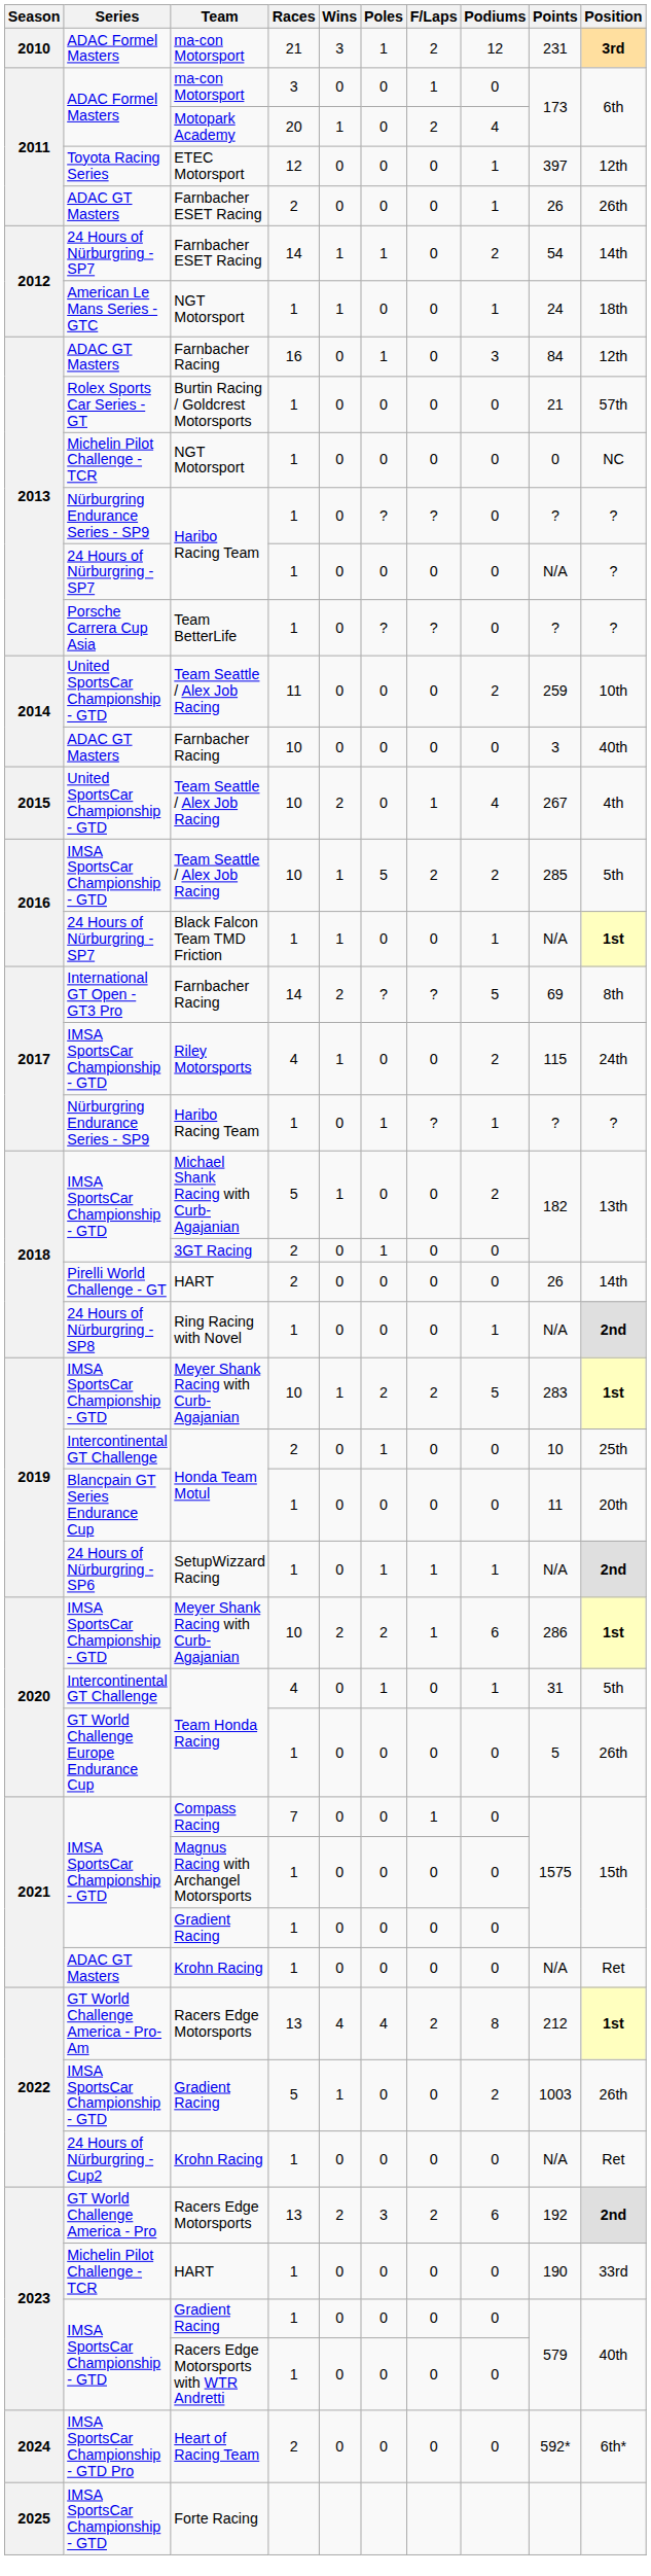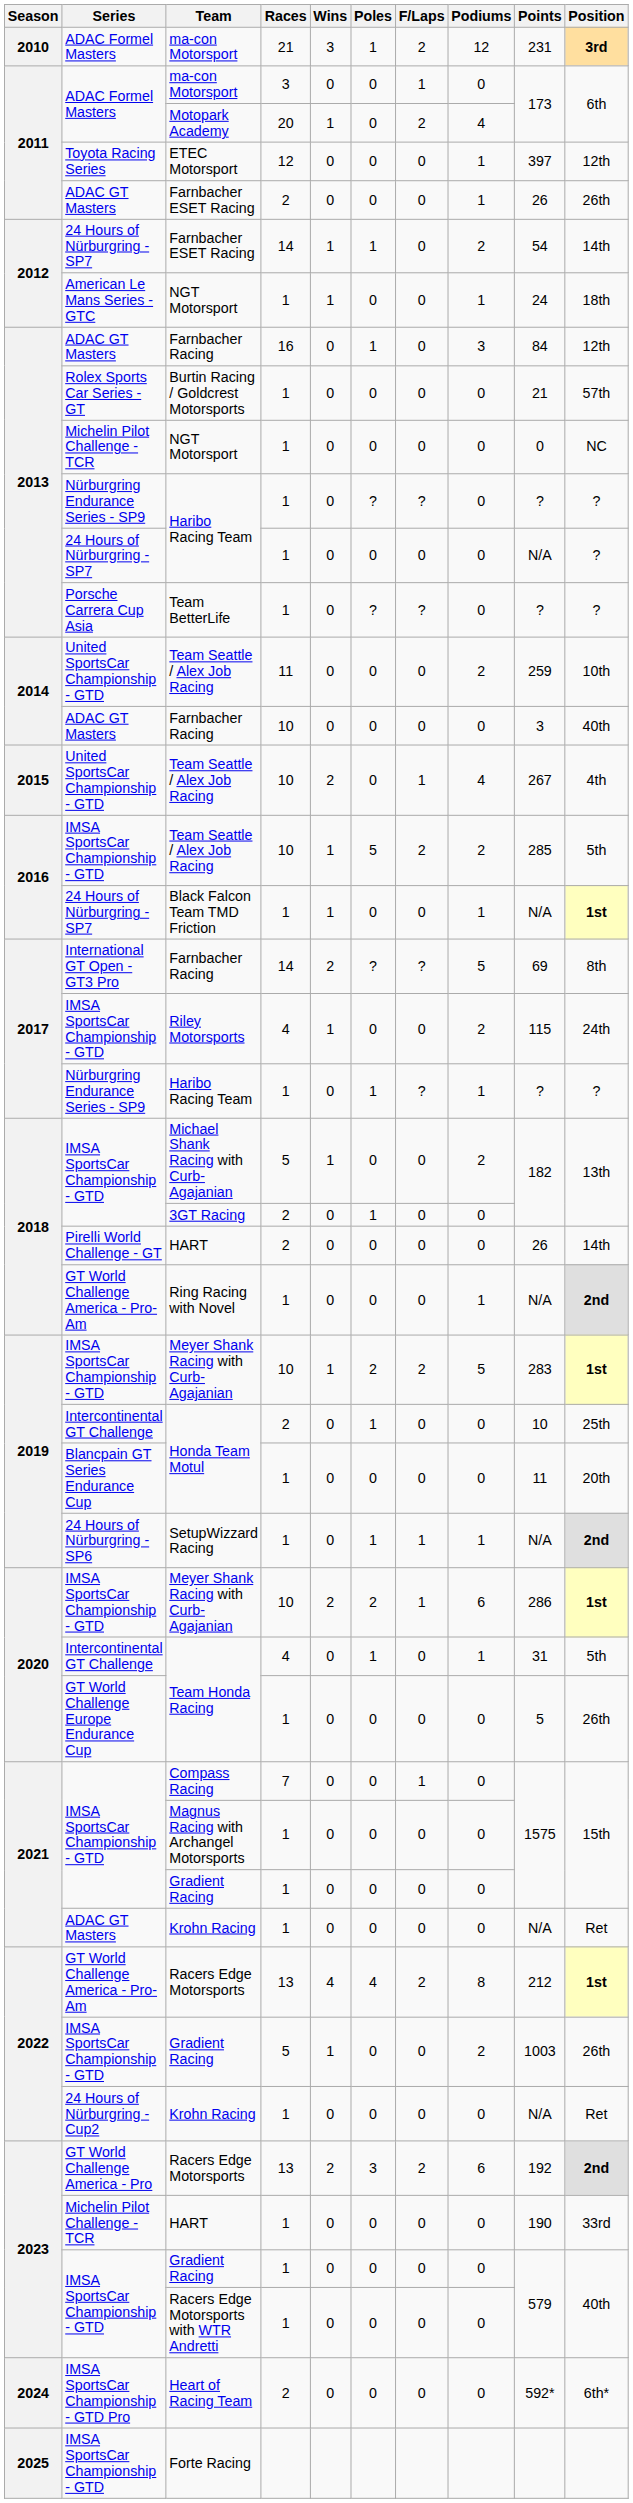 <table class="wikitable" style="font-size: 90%; text-align:center">
 <tr>
 <th>Season</th>
 <th>Series</th>
 <th>Team</th>
 <th>Races</th>
 <th>Wins</th>
 <th>Poles</th>
 <th>F/Laps</th>
 <th>Podiums</th>
 <th>Points</th>
 <th>Position</th>
 </tr>
 <tr>
 <th>2010</th>
 <td align=left><a href='#'>ADAC Formel Masters</a></td>
 <td align=left><a href='#'>ma-con Motorsport</a></td>
 <td>21</td>
 <td>3</td>
 <td>1</td>
 <td>2</td>
 <td>12</td>
 <td>231</td>
 <td style="background:#FFDF9F;"><strong>3rd</strong></td>
 </tr>
 <tr>
 <th rowspan=4>2011</th>
 <td rowspan=2 align=left><a href='#'>ADAC Formel Masters</a></td>
 <td align=left><a href='#'>ma-con Motorsport</a></td>
 <td>3</td>
 <td>0</td>
 <td>0</td>
 <td>1</td>
 <td>0</td>
 <td rowspan=2>173</td>
 <td rowspan=2>6th</td>
 </tr>
 <tr>
 <td align=left><a href='#'>Motopark Academy</a></td>
 <td>20</td>
 <td>1</td>
 <td>0</td>
 <td>2</td>
 <td>4</td>
 </tr>
 <tr>
 <td align=left><a href='#'>Toyota Racing Series</a></td>
 <td align=left>ETEC Motorsport</td>
 <td>12</td>
 <td>0</td>
 <td>0</td>
 <td>0</td>
 <td>1</td>
 <td>397</td>
 <td>12th</td>
 </tr>
 <tr>
 <td align=left><a href='#'>ADAC GT Masters</a></td>
 <td align=left>Farnbacher ESET Racing</td>
 <td>2</td>
 <td>0</td>
 <td>0</td>
 <td>0</td>
 <td>1</td>
 <td>26</td>
 <td>26th</td>
 </tr>
 <tr>
 <th rowspan=2>2012</th>
 <td align=left><a href='#'>24 Hours of Nürburgring - SP7</a></td>
 <td align=left>Farnbacher ESET Racing</td>
 <td>14</td>
 <td>1</td>
 <td>1</td>
 <td>0</td>
 <td>2</td>
 <td>54</td>
 <td>14th</td>
 </tr>
 <tr>
 <td align=left><a href='#'>American Le Mans Series - GTC</a></td>
 <td align=left>NGT Motorsport</td>
 <td>1</td>
 <td>1</td>
 <td>0</td>
 <td>0</td>
 <td>1</td>
 <td>24</td>
 <td>18th</td>
 </tr>
 <tr>
 <th rowspan=6>2013</th>
 <td align=left><a href='#'>ADAC GT Masters</a></td>
 <td align=left>Farnbacher Racing</td>
 <td>16</td>
 <td>0</td>
 <td>1</td>
 <td>0</td>
 <td>3</td>
 <td>84</td>
 <td>12th</td>
 </tr>
 <tr>
 <td align=left><a href='#'>Rolex Sports Car Series - GT</a></td>
 <td align=left>Burtin Racing / Goldcrest Motorsports</td>
 <td>1</td>
 <td>0</td>
 <td>0</td>
 <td>0</td>
 <td>0</td>
 <td>21</td>
 <td>57th</td>
 </tr>
 <tr>
 <td align=left><a href='#'>Michelin Pilot Challenge - TCR</a></td>
 <td align=left>NGT Motorsport</td>
 <td>1</td>
 <td>0</td>
 <td>0</td>
 <td>0</td>
 <td>0</td>
 <td>0</td>
 <td>NC</td>
 </tr>
 <tr>
 <td align=left><a href='#'>Nürburgring Endurance Series - SP9</a></td>
 <td rowspan=2 align=left><a href='#'>Haribo</a> Racing Team</td>
 <td>1</td>
 <td>0</td>
 <td>?</td>
 <td>?</td>
 <td>0</td>
 <td>?</td>
 <td>?</td>
 </tr>
 <tr>
 <td align=left><a href='#'>24 Hours of Nürburgring - SP7</a></td>
 <td>1</td>
 <td>0</td>
 <td>0</td>
 <td>0</td>
 <td>0</td>
 <td>N/A</td>
 <td>?</td>
 </tr>
 <tr>
 <td align=left><a href='#'>Porsche Carrera Cup Asia</a></td>
 <td align=left>Team BetterLife</td>
 <td>1</td>
 <td>0</td>
 <td>?</td>
 <td>?</td>
 <td>0</td>
 <td>?</td>
 <td>?</td>
 </tr>
 <tr>
 <th rowspan=2>2014</th>
 <td align=left><a href='#'>United SportsCar Championship - GTD</a></td>
 <td align=left><a href='#'>Team Seattle</a> / <a href='#'>Alex Job Racing</a></td>
 <td>11</td>
 <td>0</td>
 <td>0</td>
 <td>0</td>
 <td>2</td>
 <td>259</td>
 <td>10th</td>
 </tr>
 <tr>
 <td align=left><a href='#'>ADAC GT Masters</a></td>
 <td align=left>Farnbacher Racing</td>
 <td>10</td>
 <td>0</td>
 <td>0</td>
 <td>0</td>
 <td>0</td>
 <td>3</td>
 <td>40th</td>
 </tr>
 <tr>
 <th>2015</th>
 <td align=left><a href='#'>United SportsCar Championship - GTD</a></td>
 <td align=left><a href='#'>Team Seattle</a> / <a href='#'>Alex Job Racing</a></td>
 <td>10</td>
 <td>2</td>
 <td>0</td>
 <td>1</td>
 <td>4</td>
 <td>267</td>
 <td>4th</td>
 </tr>
 <tr>
 <th rowspan=2>2016</th>
 <td align=left><a href='#'>IMSA SportsCar Championship - GTD</a></td>
 <td align=left><a href='#'>Team Seattle</a> / <a href='#'>Alex Job Racing</a></td>
 <td>10</td>
 <td>1</td>
 <td>5</td>
 <td>2</td>
 <td>2</td>
 <td>285</td>
 <td>5th</td>
 </tr>
 <tr>
 <td align=left><a href='#'>24 Hours of Nürburgring - SP7</a></td>
 <td align=left>Black Falcon Team TMD Friction</td>
 <td>1</td>
 <td>1</td>
 <td>0</td>
 <td>0</td>
 <td>1</td>
 <td>N/A</td>
 <td style="background:#FFFFBF;"><strong>1st</strong></td>
 </tr>
 <tr>
 <th rowspan=3>2017</th>
 <td align=left><a href='#'>International GT Open - GT3 Pro</a></td>
 <td align=left>Farnbacher Racing</td>
 <td>14</td>
 <td>2</td>
 <td>?</td>
 <td>?</td>
 <td>5</td>
 <td>69</td>
 <td>8th</td>
 </tr>
 <tr>
 <td align=left><a href='#'>IMSA SportsCar Championship - GTD</a></td>
 <td align=left><a href='#'>Riley Motorsports</a></td>
 <td>4</td>
 <td>1</td>
 <td>0</td>
 <td>0</td>
 <td>2</td>
 <td>115</td>
 <td>24th</td>
 </tr>
 <tr>
 <td align=left><a href='#'>Nürburgring Endurance Series - SP9</a></td>
 <td align=left><a href='#'>Haribo</a> Racing Team</td>
 <td>1</td>
 <td>0</td>
 <td>1</td>
 <td>?</td>
 <td>1</td>
 <td>?</td>
 <td>?</td>
 </tr>
 <tr>
 <th rowspan=4>2018</th>
 <td rowspan=2 align=left><a href='#'>IMSA SportsCar Championship - GTD</a></td>
 <td align=left><a href='#'>Michael Shank Racing</a> with <a href='#'>Curb-Agajanian</a></td>
 <td>5</td>
 <td>1</td>
 <td>0</td>
 <td>0</td>
 <td>2</td>
 <td rowspan=2>182</td>
 <td rowspan=2>13th</td>
 </tr>
 <tr>
 <td align=left><a href='#'>3GT Racing</a></td>
 <td>2</td>
 <td>0</td>
 <td>1</td>
 <td>0</td>
 <td>0</td>
 </tr>
 <tr>
 <td align=left><a href='#'>Pirelli World Challenge - GT</a></td>
 <td align=left>HART</td>
 <td>2</td>
 <td>0</td>
 <td>0</td>
 <td>0</td>
 <td>0</td>
 <td>26</td>
 <td>14th</td>
 </tr>
 <tr>
-<td align=left><a href='#'>24 Hours of Nürburgring - SP8</a></td>
+<td align=left><a href='#'>GT World Challenge America - Pro-Am</a></td>
 <td align=left>Ring Racing with Novel</td>
 <td>1</td>
 <td>0</td>
 <td>0</td>
 <td>0</td>
 <td>1</td>
 <td>N/A</td>
 <td style="background:#DFDFDF;"><strong>2nd</strong></td>
 </tr>
 <tr>
 <th rowspan=4>2019</th>
 <td align=left><a href='#'>IMSA SportsCar Championship - GTD</a></td>
 <td align=left><a href='#'>Meyer Shank Racing</a> with <a href='#'>Curb-Agajanian</a></td>
 <td>10</td>
 <td>1</td>
 <td>2</td>
 <td>2</td>
 <td>5</td>
 <td>283</td>
 <td style="background:#FFFFBF;"><strong>1st</strong></td>
 </tr>
 <tr>
 <td align=left><a href='#'>Intercontinental GT Challenge</a></td>
 <td rowspan=2 align=left><a href='#'>Honda Team Motul</a></td>
 <td>2</td>
 <td>0</td>
 <td>1</td>
 <td>0</td>
 <td>0</td>
 <td>10</td>
 <td>25th</td>
 </tr>
 <tr>
 <td align=left><a href='#'>Blancpain GT Series Endurance Cup</a></td>
 <td>1</td>
 <td>0</td>
 <td>0</td>
 <td>0</td>
 <td>0</td>
 <td>11</td>
 <td>20th</td>
 </tr>
 <tr>
 <td align=left><a href='#'>24 Hours of Nürburgring - SP6</a></td>
 <td align=left>SetupWizzard Racing</td>
 <td>1</td>
 <td>0</td>
 <td>1</td>
 <td>1</td>
 <td>1</td>
 <td>N/A</td>
 <td style="background:#DFDFDF;"><strong>2nd</strong></td>
 </tr>
 <tr>
 <th rowspan=3>2020</th>
 <td align=left><a href='#'>IMSA SportsCar Championship - GTD</a></td>
 <td align=left><a href='#'>Meyer Shank Racing</a> with <a href='#'>Curb-Agajanian</a></td>
 <td>10</td>
 <td>2</td>
 <td>2</td>
 <td>1</td>
 <td>6</td>
 <td>286</td>
 <td style="background:#FFFFBF;"><strong>1st</strong></td>
 </tr>
 <tr>
 <td align=left><a href='#'>Intercontinental GT Challenge</a></td>
 <td rowspan=2 align=left><a href='#'>Team Honda Racing</a></td>
 <td>4</td>
 <td>0</td>
 <td>1</td>
 <td>0</td>
 <td>1</td>
 <td>31</td>
 <td>5th</td>
 </tr>
 <tr>
 <td align=left><a href='#'>GT World Challenge Europe Endurance Cup</a></td>
 <td>1</td>
 <td>0</td>
 <td>0</td>
 <td>0</td>
 <td>0</td>
 <td>5</td>
 <td>26th</td>
 </tr>
 <tr>
 <th rowspan=4>2021</th>
 <td rowspan=3 align=left><a href='#'>IMSA SportsCar Championship - GTD</a></td>
 <td align=left><a href='#'>Compass Racing</a></td>
 <td>7</td>
 <td>0</td>
 <td>0</td>
 <td>1</td>
 <td>0</td>
 <td rowspan=3>1575</td>
 <td rowspan=3>15th</td>
 </tr>
 <tr>
 <td align=left><a href='#'>Magnus Racing</a> with Archangel Motorsports</td>
 <td>1</td>
 <td>0</td>
 <td>0</td>
 <td>0</td>
 <td>0</td>
 </tr>
 <tr>
 <td align=left><a href='#'>Gradient Racing</a></td>
 <td>1</td>
 <td>0</td>
 <td>0</td>
 <td>0</td>
 <td>0</td>
 </tr>
 <tr>
 <td align=left><a href='#'>ADAC GT Masters</a></td>
 <td align=left><a href='#'>Krohn Racing</a></td>
 <td>1</td>
 <td>0</td>
 <td>0</td>
 <td>0</td>
 <td>0</td>
 <td>N/A</td>
 <td>Ret</td>
 </tr>
 <tr>
 <th rowspan=3>2022</th>
 <td align=left><a href='#'>GT World Challenge America - Pro-Am</a></td>
 <td align=left>Racers Edge Motorsports</td>
 <td>13</td>
 <td>4</td>
 <td>4</td>
 <td>2</td>
 <td>8</td>
 <td>212</td>
 <td style="background:#FFFFBF;"><strong>1st</strong></td>
 </tr>
 <tr>
 <td align=left><a href='#'>IMSA SportsCar Championship - GTD</a></td>
 <td align=left><a href='#'>Gradient Racing</a></td>
 <td>5</td>
 <td>1</td>
 <td>0</td>
 <td>0</td>
 <td>2</td>
 <td>1003</td>
 <td>26th</td>
 </tr>
 <tr>
 <td align=left><a href='#'>24 Hours of Nürburgring - Cup2</a></td>
 <td align=left><a href='#'>Krohn Racing</a></td>
 <td>1</td>
 <td>0</td>
 <td>0</td>
 <td>0</td>
 <td>0</td>
 <td>N/A</td>
 <td>Ret</td>
 </tr>
 <tr>
 <th rowspan="4">2023</th>
 <td align=left><a href='#'>GT World Challenge America - Pro</a></td>
 <td align=left>Racers Edge Motorsports</td>
 <td>13</td>
 <td>2</td>
 <td>3</td>
 <td>2</td>
 <td>6</td>
 <td>192</td>
 <td style="background:#DFDFDF;"><strong>2nd</strong></td>
 </tr>
 <tr>
 <td align=left><a href='#'>Michelin Pilot Challenge - TCR</a></td>
 <td align=left>HART</td>
 <td>1</td>
 <td>0</td>
 <td>0</td>
 <td>0</td>
 <td>0</td>
 <td>190</td>
 <td>33rd</td>
 </tr>
 <tr>
 <td rowspan="2" align="left"><a href='#'>IMSA SportsCar Championship - GTD</a></td>
 <td align=left><a href='#'>Gradient Racing</a></td>
 <td>1</td>
 <td>0</td>
 <td>0</td>
 <td>0</td>
 <td>0</td>
 <td rowspan="2">579</td>
 <td rowspan="2">40th</td>
 </tr>
 <tr>
 <td align=left>Racers Edge Motorsports with <a href='#'>WTR</a> <a href='#'>Andretti</a></td>
 <td>1</td>
 <td>0</td>
 <td>0</td>
 <td>0</td>
 <td>0</td>
 </tr>
 <tr>
 <th>2024</th>
 <td align=left><a href='#'>IMSA SportsCar Championship - GTD Pro</a></td>
 <td align=left><a href='#'>Heart of Racing Team</a></td>
 <td>2</td>
 <td>0</td>
 <td>0</td>
 <td>0</td>
 <td>0</td>
 <td>592*</td>
 <td>6th*</td>
 </tr>
 <tr>
 <th>2025</th>
 <td align=left><a href='#'>IMSA SportsCar Championship - GTD</a></td>
 <td align=left>Forte Racing</td>
 <td></td>
 <td></td>
 <td></td>
 <td></td>
 <td></td>
 <td></td>
 <td></td>
 </tr>
 </table>
